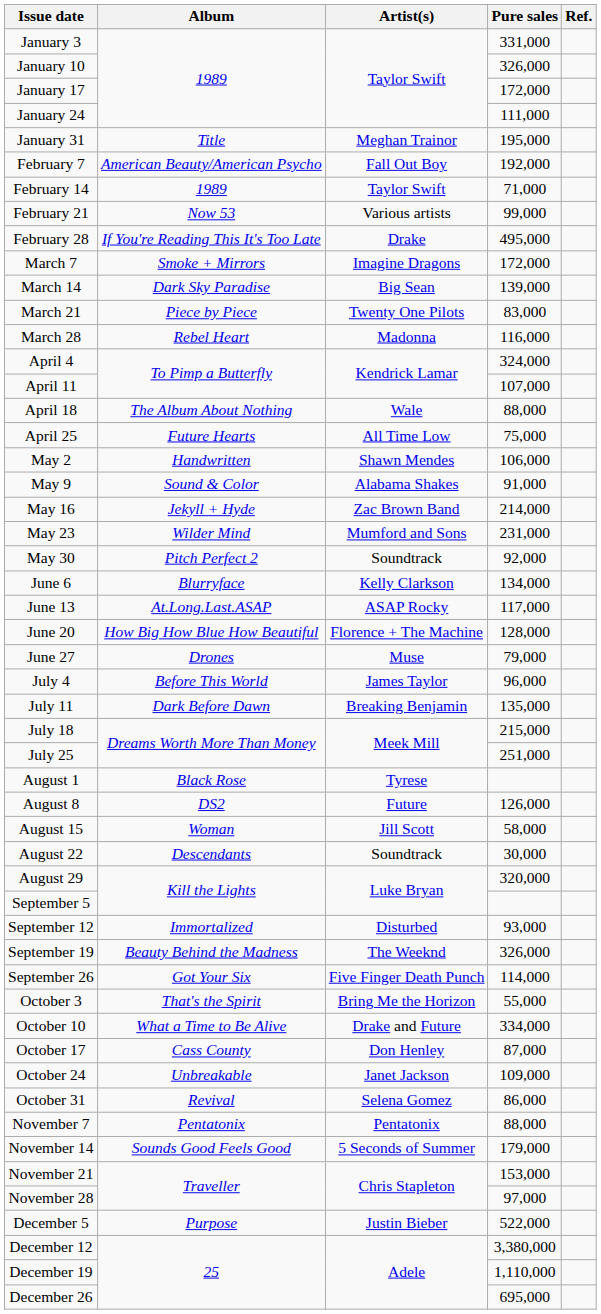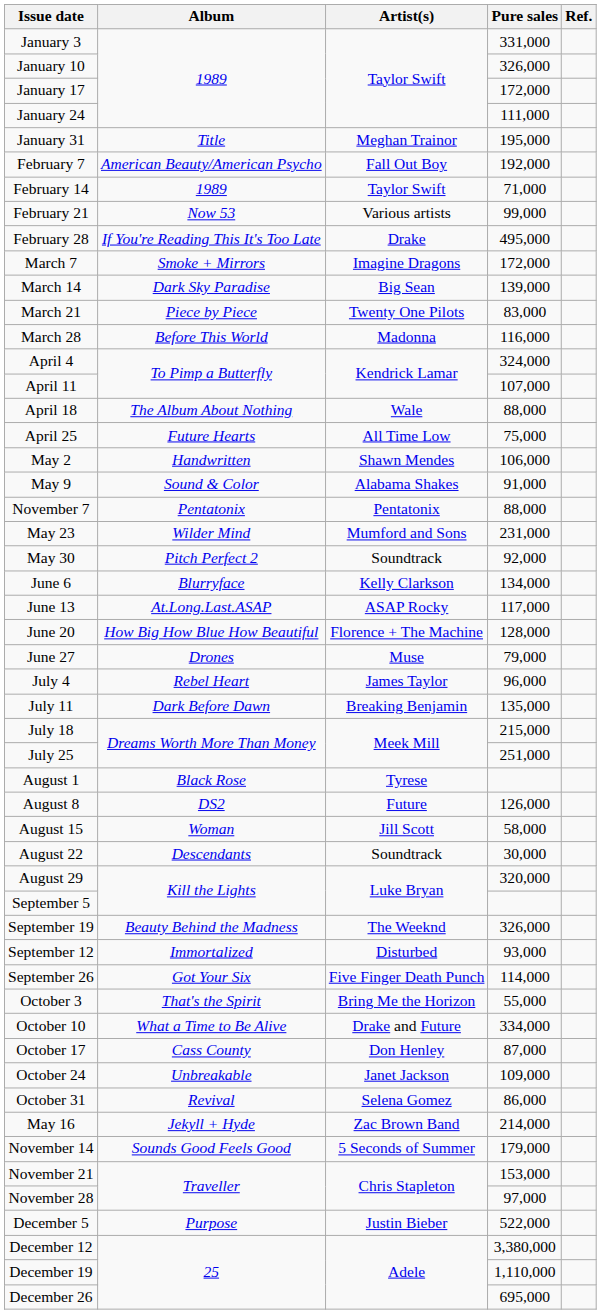 <table class="wikitable sortable" style="text-align:center;">
 <tr>
 <th scope="col">Issue date</th>
 <th scope="col">Album</th>
 <th scope="col">Artist(s)</th>
 <th scope="col">Pure sales</th>
 <th scope="col">Ref.</th>
 </tr>
 <tr>
 <td scope="row">January 3</td>
 <td rowspan="4"><em><a href='#'>1989</a></em></td>
 <td rowspan="4"><a href='#'>Taylor Swift</a></td>
 <td rowspan="1">331,000</td>
 <td></td>
 </tr>
 <tr>
 <td scope="row">January 10</td>
 <td rowspan="1">326,000</td>
 <td></td>
 </tr>
 <tr>
 <td scope="row">January 17</td>
 <td rowspan="1">172,000</td>
 <td></td>
 </tr>
 <tr>
 <td scope="row">January 24</td>
 <td rowspan="1">111,000</td>
 <td></td>
 </tr>
 <tr>
 <td scope="row">January 31</td>
 <td><em><a href='#'>Title</a></em></td>
 <td><a href='#'>Meghan Trainor</a></td>
 <td>195,000</td>
 <td></td>
 </tr>
 <tr>
 <td scope="row">February 7</td>
 <td><em><a href='#'>American Beauty/American Psycho</a></em></td>
 <td><a href='#'>Fall Out Boy</a></td>
 <td>192,000</td>
 <td></td>
 </tr>
 <tr>
 <td scope="row">February 14</td>
 <td><em><a href='#'>1989</a></em></td>
 <td><a href='#'>Taylor Swift</a></td>
 <td>71,000</td>
 <td></td>
 </tr>
 <tr>
 <td scope="row">February 21</td>
 <td><em><a href='#'>Now 53</a></em></td>
 <td>Various artists</td>
 <td>99,000</td>
 <td></td>
 </tr>
 <tr>
 <td scope="row">February 28</td>
 <td><em><a href='#'>If You're Reading This It's Too Late</a></em></td>
 <td><a href='#'>Drake</a></td>
 <td>495,000</td>
 <td></td>
 </tr>
 <tr>
 <td scope="row">March 7</td>
 <td><em><a href='#'>Smoke + Mirrors</a></em></td>
 <td><a href='#'>Imagine Dragons</a></td>
 <td>172,000</td>
 <td></td>
 </tr>
 <tr>
 <td scope="row">March 14</td>
 <td><em><a href='#'>Dark Sky Paradise</a></em></td>
 <td><a href='#'>Big Sean</a></td>
 <td>139,000</td>
 <td></td>
 </tr>
 <tr>
 <td scope="row">March 21</td>
 <td><em><a href='#'>Piece by Piece</a></em></td>
 <td><a href='#'>Twenty One Pilots</a></td>
 <td>83,000</td>
 <td></td>
 </tr>
 <tr>
 <td scope="row">March 28</td>
-<td><em><a href='#'>Rebel Heart</a></em></td>
+<td><em><a href='#'>Before This World</a></em></td>
 <td><a href='#'>Madonna</a></td>
 <td>116,000</td>
 <td></td>
 </tr>
 <tr>
 <td scope="row">April 4</td>
 <td rowspan="2"><em><a href='#'>To Pimp a Butterfly</a></em></td>
 <td rowspan="2"><a href='#'>Kendrick Lamar</a></td>
 <td rowspan="1">324,000</td>
 <td></td>
 </tr>
 <tr>
 <td scope="row">April 11</td>
 <td rowspan="1">107,000</td>
 <td></td>
 </tr>
 <tr>
 <td scope="row">April 18</td>
 <td><em><a href='#'>The Album About Nothing</a></em></td>
 <td><a href='#'>Wale</a></td>
 <td>88,000</td>
 <td></td>
 </tr>
 <tr>
 <td scope="row">April 25</td>
 <td><em><a href='#'>Future Hearts</a></em></td>
 <td><a href='#'>All Time Low</a></td>
 <td>75,000</td>
 <td></td>
 </tr>
 <tr>
 <td scope="row">May 2</td>
 <td><em><a href='#'>Handwritten</a></em></td>
 <td><a href='#'>Shawn Mendes</a></td>
 <td>106,000</td>
 <td></td>
 </tr>
 <tr>
 <td scope="row">May 9</td>
 <td><em><a href='#'>Sound & Color</a></em></td>
 <td><a href='#'>Alabama Shakes</a></td>
 <td>91,000</td>
 <td></td>
 </tr>
 <tr>
-<td scope="row">May 16</td>
-<td><em><a href='#'>Jekyll + Hyde</a></em></td>
-<td><a href='#'>Zac Brown Band</a></td>
-<td>214,000</td>
+<td scope="row">November 7</td>
+<td><em><a href='#'>Pentatonix</a></em></td>
+<td><a href='#'>Pentatonix</a></td>
+<td>88,000</td>
 <td></td>
 </tr>
 <tr>
 <td scope="row">May 23</td>
 <td><em><a href='#'>Wilder Mind</a></em></td>
 <td><a href='#'>Mumford and Sons</a></td>
 <td>231,000</td>
 <td></td>
 </tr>
 <tr>
 <td scope="row">May 30</td>
 <td><em><a href='#'>Pitch Perfect 2</a></em></td>
 <td>Soundtrack</td>
 <td>92,000</td>
 <td></td>
 </tr>
 <tr>
 <td scope="row">June 6</td>
 <td><em><a href='#'>Blurryface</a></em></td>
 <td><a href='#'>Kelly Clarkson</a></td>
 <td>134,000</td>
 <td></td>
 </tr>
 <tr>
 <td scope="row">June 13</td>
 <td><em><a href='#'>At.Long.Last.ASAP</a></em></td>
 <td><a href='#'>ASAP Rocky</a></td>
 <td>117,000</td>
 <td></td>
 </tr>
 <tr>
 <td scope="row">June 20</td>
 <td><em><a href='#'>How Big How Blue How Beautiful</a></em></td>
 <td><a href='#'>Florence + The Machine</a></td>
 <td>128,000</td>
 <td></td>
 </tr>
 <tr>
 <td scope="row">June 27</td>
 <td><em><a href='#'>Drones</a></em></td>
 <td><a href='#'>Muse</a></td>
 <td>79,000</td>
 <td></td>
 </tr>
 <tr>
 <td scope="row">July 4</td>
-<td><em><a href='#'>Before This World</a></em></td>
+<td><em><a href='#'>Rebel Heart</a></em></td>
 <td><a href='#'>James Taylor</a></td>
 <td>96,000</td>
 <td></td>
 </tr>
 <tr>
 <td scope="row">July 11</td>
 <td><em><a href='#'>Dark Before Dawn</a></em></td>
 <td><a href='#'>Breaking Benjamin</a></td>
 <td>135,000</td>
 <td></td>
 </tr>
 <tr>
 <td scope="row">July 18</td>
 <td rowspan="2"><em><a href='#'>Dreams Worth More Than Money</a></em></td>
 <td rowspan="2"><a href='#'>Meek Mill</a></td>
 <td rowspan="1">215,000</td>
 <td></td>
 </tr>
 <tr>
 <td scope="row">July 25</td>
 <td rowspan="1">251,000</td>
 <td></td>
 </tr>
 <tr>
 <td scope="row">August 1</td>
 <td><em><a href='#'>Black Rose</a></em></td>
 <td><a href='#'>Tyrese</a></td>
 <td></td>
 <td></td>
 </tr>
 <tr>
 <td>August 8</td>
 <td><em><a href='#'>DS2</a></em></td>
 <td><a href='#'>Future</a></td>
 <td>126,000</td>
 <td></td>
 </tr>
 <tr>
 <td scope="row">August 15</td>
 <td><em><a href='#'>Woman</a></em></td>
 <td><a href='#'>Jill Scott</a></td>
 <td>58,000</td>
 <td></td>
 </tr>
 <tr>
 <td scope="row">August 22</td>
 <td><em><a href='#'>Descendants</a></em></td>
 <td>Soundtrack</td>
 <td>30,000</td>
 <td></td>
 </tr>
 <tr>
 <td scope="row">August 29</td>
 <td rowspan="2"><em><a href='#'>Kill the Lights</a></em></td>
 <td rowspan="2"><a href='#'>Luke Bryan</a></td>
 <td rowspan="1">320,000</td>
 <td></td>
 </tr>
 <tr>
 <td scope="row">September 5</td>
 <td></td>
 <td></td>
 </tr>
 <tr>
+<td scope="row">September 19</td>
+<td><em><a href='#'>Beauty Behind the Madness</a></em></td>
+<td><a href='#'>The Weeknd</a></td>
+<td>326,000</td>
+<td></td>
+</tr>
+<tr>
 <td scope="row">September 12</td>
 <td><em><a href='#'>Immortalized</a></em></td>
 <td><a href='#'>Disturbed</a></td>
 <td>93,000</td>
-<td></td>
-</tr>
-<tr>
-<td scope="row">September 19</td>
-<td><em><a href='#'>Beauty Behind the Madness</a></em></td>
-<td><a href='#'>The Weeknd</a></td>
-<td>326,000</td>
 <td></td>
 </tr>
 <tr>
 <td scope="row">September 26</td>
 <td><em><a href='#'>Got Your Six</a></em></td>
 <td><a href='#'>Five Finger Death Punch</a></td>
 <td>114,000</td>
 <td></td>
 </tr>
 <tr>
 <td scope="row">October 3</td>
 <td><em><a href='#'>That's the Spirit</a></em></td>
 <td><a href='#'>Bring Me the Horizon</a></td>
 <td>55,000</td>
 <td></td>
 </tr>
 <tr>
 <td scope="row">October 10</td>
 <td><em><a href='#'>What a Time to Be Alive</a></em></td>
 <td><a href='#'>Drake</a> and <a href='#'>Future</a></td>
 <td>334,000</td>
 <td></td>
 </tr>
 <tr>
 <td scope="row">October 17</td>
 <td><em><a href='#'>Cass County</a></em></td>
 <td><a href='#'>Don Henley</a></td>
 <td>87,000</td>
 <td></td>
 </tr>
 <tr>
 <td scope="row">October 24</td>
 <td><em><a href='#'>Unbreakable</a></em></td>
 <td><a href='#'>Janet Jackson</a></td>
 <td>109,000</td>
 <td></td>
 </tr>
 <tr>
 <td scope="row">October 31</td>
 <td><em><a href='#'>Revival</a></em></td>
 <td><a href='#'>Selena Gomez</a></td>
 <td>86,000</td>
 <td></td>
 </tr>
 <tr>
-<td scope="row">November 7</td>
-<td><em><a href='#'>Pentatonix</a></em></td>
-<td><a href='#'>Pentatonix</a></td>
-<td>88,000</td>
+<td scope="row">May 16</td>
+<td><em><a href='#'>Jekyll + Hyde</a></em></td>
+<td><a href='#'>Zac Brown Band</a></td>
+<td>214,000</td>
 <td></td>
 </tr>
 <tr>
 <td scope="row">November 14</td>
 <td><em><a href='#'>Sounds Good Feels Good</a></em></td>
 <td><a href='#'>5 Seconds of Summer</a></td>
 <td>179,000</td>
 <td></td>
 </tr>
 <tr>
 <td scope="row">November 21</td>
 <td rowspan="2"><em><a href='#'>Traveller</a></em></td>
 <td rowspan="2"><a href='#'>Chris Stapleton</a></td>
 <td rowspan="1">153,000</td>
 <td></td>
 </tr>
 <tr>
 <td scope="row">November 28</td>
 <td rowspan="1">97,000</td>
 <td></td>
 </tr>
 <tr>
 <td scope="row">December 5</td>
 <td><em><a href='#'>Purpose</a></em></td>
 <td><a href='#'>Justin Bieber</a></td>
 <td>522,000</td>
 <td></td>
 </tr>
 <tr>
 <td scope="row">December 12</td>
 <td rowspan="3"><em><a href='#'>25</a></em></td>
 <td rowspan="3"><a href='#'>Adele</a></td>
 <td rowspan="1">3,380,000</td>
 <td></td>
 </tr>
 <tr>
 <td scope="row">December 19</td>
 <td rowspan="1">1,110,000</td>
 <td></td>
 </tr>
 <tr>
 <td scope="row">December 26</td>
 <td rowspan="1">695,000</td>
 <td></td>
 </tr>
 </table>
